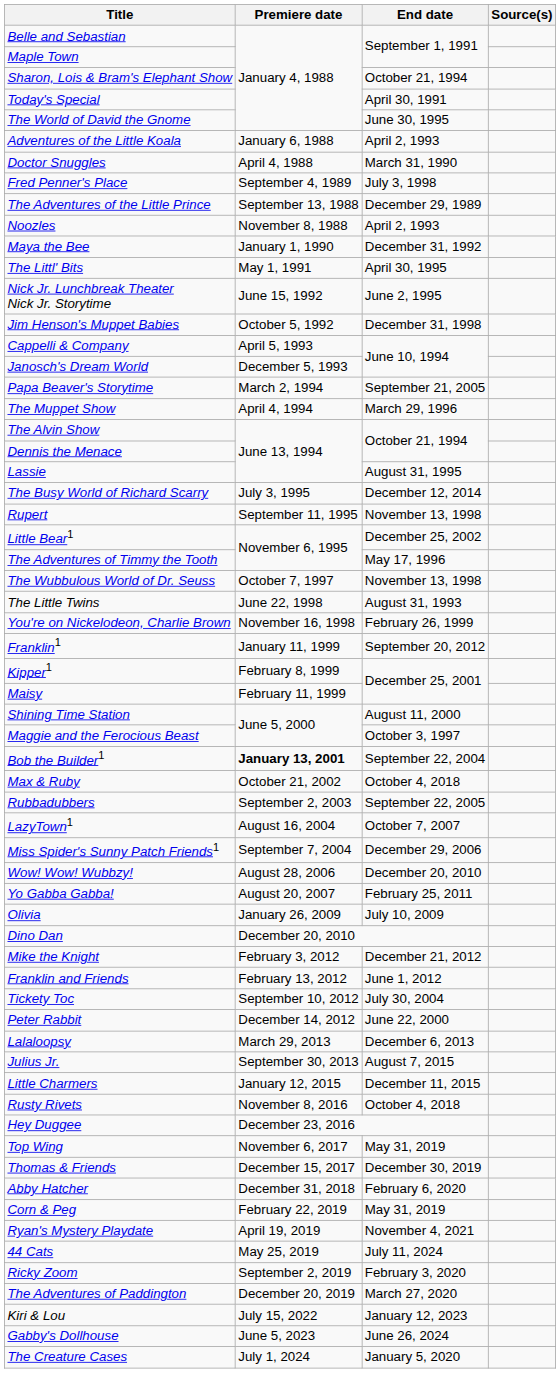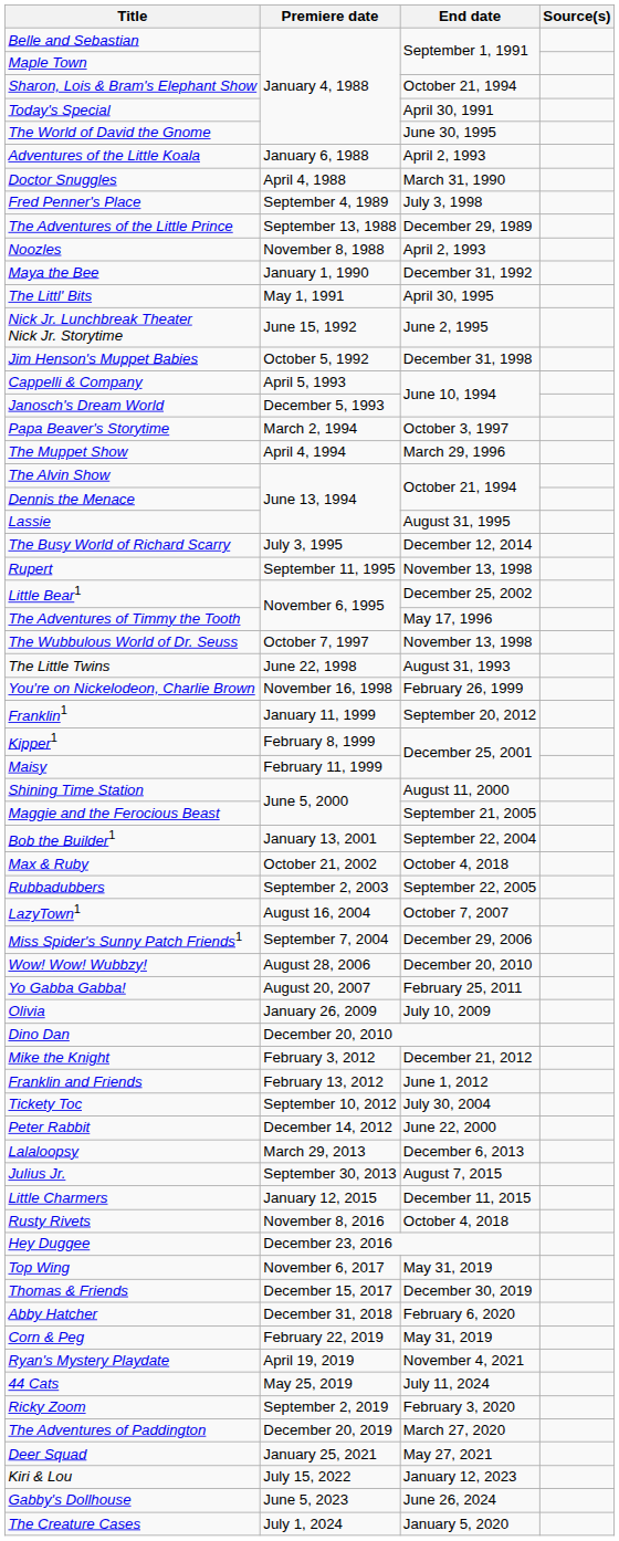 <table class="wikitable sortable">
 <tr>
 <th>Title</th>
 <th>Premiere date</th>
 <th>End date</th>
 <th>Source(s)</th>
 </tr>
 <tr>
 <td><em><a href='#'>Belle and Sebastian</a></em></td>
 <td rowspan="5">January 4, 1988</td>
 <td rowspan="2">September 1, 1991</td>
 <td></td>
 </tr>
 <tr>
 <td><em><a href='#'>Maple Town</a></em></td>
 <td></td>
 </tr>
 <tr>
 <td><em><a href='#'>Sharon, Lois & Bram's Elephant Show</a></em></td>
 <td>October 21, 1994</td>
 <td></td>
 </tr>
 <tr>
 <td><em><a href='#'>Today's Special</a></em></td>
 <td>April 30, 1991</td>
 <td></td>
 </tr>
 <tr>
 <td><em><a href='#'>The World of David the Gnome</a></em></td>
 <td>June 30, 1995</td>
 <td></td>
 </tr>
 <tr>
 <td><em><a href='#'>Adventures of the Little Koala</a></em></td>
 <td>January 6, 1988</td>
 <td>April 2, 1993</td>
 <td></td>
 </tr>
 <tr>
 <td><em><a href='#'>Doctor Snuggles</a></em></td>
 <td>April 4, 1988</td>
 <td>March 31, 1990</td>
 <td></td>
 </tr>
 <tr>
 <td><em><a href='#'>Fred Penner's Place</a></em></td>
 <td>September 4, 1989</td>
 <td>July 3, 1998</td>
 <td></td>
 </tr>
 <tr>
 <td><em><a href='#'>The Adventures of the Little Prince</a></em></td>
 <td>September 13, 1988</td>
 <td>December 29, 1989</td>
 <td></td>
 </tr>
 <tr>
 <td><em><a href='#'>Noozles</a></em></td>
 <td>November 8, 1988</td>
 <td>April 2, 1993</td>
 <td></td>
 </tr>
 <tr>
 <td><em><a href='#'>Maya the Bee</a></em></td>
 <td>January 1, 1990</td>
 <td>December 31, 1992</td>
 <td></td>
 </tr>
 <tr>
 <td><em><a href='#'>The Littl' Bits</a></em></td>
 <td>May 1, 1991</td>
 <td>April 30, 1995</td>
 <td></td>
 </tr>
 <tr>
 <td><em><a href='#'>Nick Jr. Lunchbreak Theater</a></em><br><em>Nick Jr. Storytime</em></td>
 <td>June 15, 1992</td>
 <td>June 2, 1995</td>
 <td></td>
 </tr>
 <tr>
 <td><em><a href='#'>Jim Henson's Muppet Babies</a></em></td>
 <td>October 5, 1992</td>
 <td>December 31, 1998</td>
 <td></td>
 </tr>
 <tr>
 <td><em><a href='#'>Cappelli & Company</a></em></td>
 <td>April 5, 1993</td>
 <td rowspan=2>June 10, 1994</td>
 <td></td>
 </tr>
 <tr>
 <td><em><a href='#'>Janosch's Dream World</a></em></td>
 <td>December 5, 1993</td>
 <td></td>
 </tr>
 <tr>
 <td><em><a href='#'>Papa Beaver's Storytime</a></em></td>
 <td>March 2, 1994</td>
-<td>September 21, 2005</td>
+<td>October 3, 1997</td>
 <td></td>
 </tr>
 <tr>
 <td><em><a href='#'>The Muppet Show</a></em></td>
 <td>April 4, 1994</td>
 <td>March 29, 1996</td>
 <td></td>
 </tr>
 <tr>
 <td><em><a href='#'>The Alvin Show</a></em></td>
 <td rowspan=3>June 13, 1994</td>
 <td rowspan=2>October 21, 1994</td>
 <td></td>
 </tr>
 <tr>
 <td><em><a href='#'>Dennis the Menace</a></em></td>
 <td></td>
 </tr>
 <tr>
 <td><em><a href='#'>Lassie</a></em></td>
 <td>August 31, 1995</td>
 <td></td>
 </tr>
 <tr>
 <td><em><a href='#'>The Busy World of Richard Scarry</a></em></td>
 <td>July 3, 1995</td>
 <td>December 12, 2014</td>
 <td></td>
 </tr>
 <tr>
 <td><em><a href='#'>Rupert</a></em></td>
 <td>September 11, 1995</td>
 <td>November 13, 1998</td>
 <td></td>
 </tr>
 <tr>
 <td><em><a href='#'>Little Bear</a></em><sup>1</sup></td>
 <td rowspan="2">November 6, 1995</td>
 <td>December 25, 2002</td>
 <td></td>
 </tr>
 <tr>
 <td><em><a href='#'>The Adventures of Timmy the Tooth</a></em></td>
 <td>May 17, 1996</td>
 <td></td>
 </tr>
 <tr>
 <td><em><a href='#'>The Wubbulous World of Dr. Seuss</a></em></td>
 <td>October 7, 1997</td>
 <td>November 13, 1998</td>
 <td></td>
 </tr>
 <tr>
 <td><em>The Little Twins</em></td>
 <td>June 22, 1998</td>
 <td>August 31, 1993</td>
 <td></td>
 </tr>
 <tr>
 <td><em><a href='#'>You're on Nickelodeon, Charlie Brown</a></em></td>
 <td>November 16, 1998</td>
 <td>February 26, 1999</td>
 <td></td>
 </tr>
 <tr>
 <td><em><a href='#'>Franklin</a></em><sup>1</sup></td>
 <td>January 11, 1999</td>
 <td>September 20, 2012</td>
 <td></td>
 </tr>
 <tr>
 <td><em><a href='#'>Kipper</a></em><sup>1</sup></td>
 <td>February 8, 1999</td>
 <td rowspan=2>December 25, 2001</td>
 <td></td>
 </tr>
 <tr>
 <td><em><a href='#'>Maisy</a></em></td>
 <td>February 11, 1999</td>
 <td></td>
 </tr>
 <tr>
 <td><em><a href='#'>Shining Time Station</a></em></td>
 <td rowspan=2>June 5, 2000</td>
 <td>August 11, 2000</td>
 <td></td>
 </tr>
 <tr>
 <td><em><a href='#'>Maggie and the Ferocious Beast</a></em></td>
-<td>October 3, 1997</td>
+<td>September 21, 2005</td>
 <td></td>
 </tr>
 <tr>
 <td><em><a href='#'>Bob the Builder</a></em><sup>1</sup></td>
-<td><strong>January 13, 2001</strong></td>
+<td>January 13, 2001</td>
 <td>September 22, 2004</td>
 <td></td>
 </tr>
 <tr>
 <td><em><a href='#'>Max & Ruby</a></em></td>
 <td>October 21, 2002</td>
 <td>October 4, 2018</td>
 <td></td>
 </tr>
 <tr>
 <td><em><a href='#'>Rubbadubbers</a></em></td>
 <td>September 2, 2003</td>
 <td>September 22, 2005</td>
 <td></td>
 </tr>
 <tr>
 <td><em><a href='#'>LazyTown</a></em><sup>1</sup></td>
 <td>August 16, 2004</td>
 <td>October 7, 2007</td>
 <td></td>
 </tr>
 <tr>
 <td><em><a href='#'>Miss Spider's Sunny Patch Friends</a></em><sup>1</sup></td>
 <td>September 7, 2004</td>
 <td>December 29, 2006</td>
 <td></td>
 </tr>
 <tr>
 <td><em><a href='#'>Wow! Wow! Wubbzy!</a></em></td>
 <td>August 28, 2006</td>
 <td>December 20, 2010</td>
 <td></td>
 </tr>
 <tr>
 <td><em><a href='#'>Yo Gabba Gabba!</a></em></td>
 <td>August 20, 2007</td>
 <td>February 25, 2011</td>
 <td></td>
 </tr>
 <tr>
 <td><em><a href='#'>Olivia</a></em></td>
 <td>January 26, 2009</td>
 <td>July 10, 2009</td>
 <td></td>
 </tr>
 <tr>
 <td><em><a href='#'>Dino Dan</a></em></td>
 <td colspan=2>December 20, 2010</td>
 <td></td>
 </tr>
 <tr>
 <td><em><a href='#'>Mike the Knight</a></em></td>
 <td>February 3, 2012</td>
 <td>December 21, 2012</td>
 <td></td>
 </tr>
 <tr>
 <td><em><a href='#'>Franklin and Friends</a></em></td>
 <td>February 13, 2012</td>
 <td>June 1, 2012</td>
 <td></td>
 </tr>
 <tr>
 <td><em><a href='#'>Tickety Toc</a></em></td>
 <td>September 10, 2012</td>
 <td>July 30, 2004</td>
 <td></td>
 </tr>
 <tr>
 <td><em><a href='#'>Peter Rabbit</a></em></td>
 <td>December 14, 2012</td>
 <td>June 22, 2000</td>
 <td></td>
 </tr>
 <tr>
 <td><em><a href='#'>Lalaloopsy</a></em></td>
 <td>March 29, 2013</td>
 <td>December 6, 2013</td>
 <td></td>
 </tr>
 <tr>
 <td><em><a href='#'>Julius Jr.</a></em></td>
 <td>September 30, 2013</td>
 <td>August 7, 2015</td>
 <td></td>
 </tr>
 <tr>
 <td><em><a href='#'>Little Charmers</a></em></td>
 <td>January 12, 2015</td>
 <td>December 11, 2015</td>
 <td></td>
 </tr>
 <tr>
 <td><em><a href='#'>Rusty Rivets</a></em></td>
 <td>November 8, 2016</td>
 <td>October 4, 2018</td>
 <td></td>
 </tr>
 <tr>
 <td><em><a href='#'>Hey Duggee</a></em></td>
 <td colspan=2>December 23, 2016</td>
 <td></td>
 </tr>
 <tr>
 <td><em><a href='#'>Top Wing</a></em></td>
 <td>November 6, 2017</td>
 <td>May 31, 2019</td>
 <td></td>
 </tr>
 <tr>
 <td><em><a href='#'>Thomas & Friends</a></em></td>
 <td>December 15, 2017</td>
 <td>December 30, 2019</td>
 <td></td>
 </tr>
 <tr>
 <td><em><a href='#'>Abby Hatcher</a></em></td>
 <td>December 31, 2018</td>
 <td>February 6, 2020</td>
 <td></td>
 </tr>
 <tr>
 <td><em><a href='#'>Corn & Peg</a></em></td>
 <td>February 22, 2019</td>
 <td>May 31, 2019</td>
 <td></td>
 </tr>
 <tr>
 <td><em><a href='#'>Ryan's Mystery Playdate</a></em></td>
 <td>April 19, 2019</td>
 <td>November 4, 2021</td>
 <td></td>
 </tr>
 <tr>
 <td><em><a href='#'>44 Cats</a></em></td>
 <td>May 25, 2019</td>
 <td>July 11, 2024</td>
 <td></td>
 </tr>
 <tr>
 <td><em><a href='#'>Ricky Zoom</a></em></td>
 <td>September 2, 2019</td>
 <td>February 3, 2020</td>
 <td></td>
 </tr>
 <tr>
 <td><em><a href='#'>The Adventures of Paddington</a></em></td>
 <td>December 20, 2019</td>
 <td>March 27, 2020</td>
 <td></td>
 </tr>
 <tr>
+<td><em><a href='#'>Deer Squad</a></em></td>
+<td>January 25, 2021</td>
+<td>May 27, 2021</td>
+<td></td>
+</tr>
+<tr>
 <td><em>Kiri & Lou</em></td>
 <td>July 15, 2022</td>
 <td>January 12, 2023</td>
 <td></td>
 </tr>
 <tr>
 <td><em><a href='#'>Gabby's Dollhouse</a></em></td>
 <td>June 5, 2023</td>
 <td>June 26, 2024</td>
 <td></td>
 </tr>
 <tr>
 <td><em><a href='#'>The Creature Cases</a></em></td>
 <td>July 1, 2024</td>
 <td>January 5, 2020</td>
 <td></td>
 </tr>
 </table>
